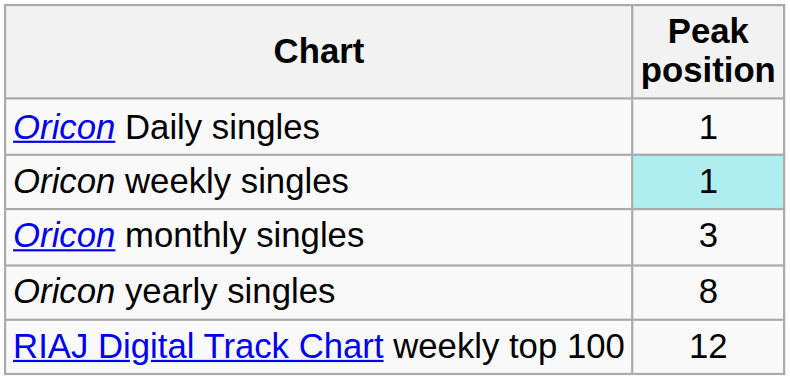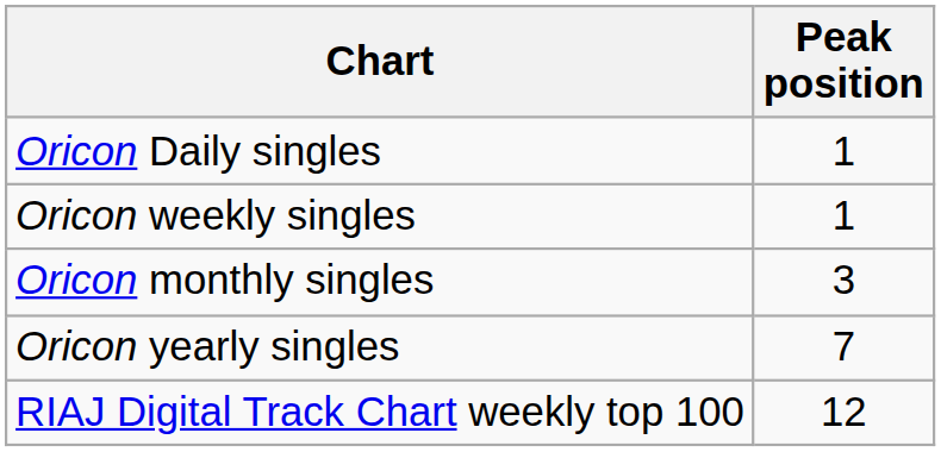 <table class="wikitable sortable">
 <tr>
 <th>Chart</th>
 <th>Peak<br>position</th>
 </tr>
 <tr>
 <td><em><a href='#'>Oricon</a></em> Daily singles</td>
 <td align="center">1</td>
 </tr>
 <tr>
 <td><em>Oricon</em> weekly singles</td>
-<td align="center" style="background: paleturquoise;">1</td>
+<td align="center">1</td>
 </tr>
 <tr>
 <td><em><a href='#'>Oricon</a></em> monthly singles</td>
 <td align="center">3</td>
 </tr>
 <tr>
 <td><em>Oricon</em> yearly singles</td>
-<td align="center">8</td>
+<td align="center">7</td>
 </tr>
 <tr>
 <td><a href='#'>RIAJ Digital Track Chart</a> weekly top 100</td>
 <td align="center">12</td>
 </tr>
 </table>
